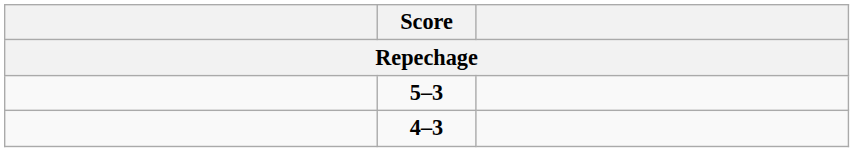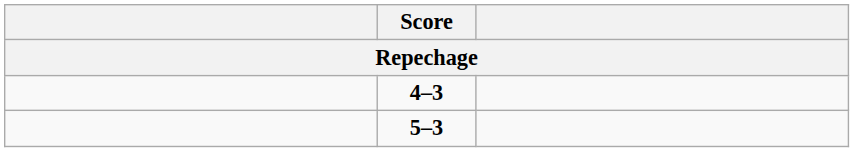 <table class="wikitable" style="text-align: left;">
 <tr>
 <th align="right" width="270"></th>
 <th width="65">Score</th>
 <th align="left" width="270"></th>
 </tr>
 <tr>
 <th colspan="3">Repechage</th>
 </tr>
 <tr>
 <td><strong></strong></td>
-<td align=center><strong>5–3</strong></td>
+<td align=center><strong>4–3</strong></td>
 <td></td>
 </tr>
 <tr>
 <td><strong></strong></td>
-<td align=center><strong>4–3</strong></td>
+<td align=center><strong>5–3</strong></td>
 <td></td>
 </tr>
 </table>
